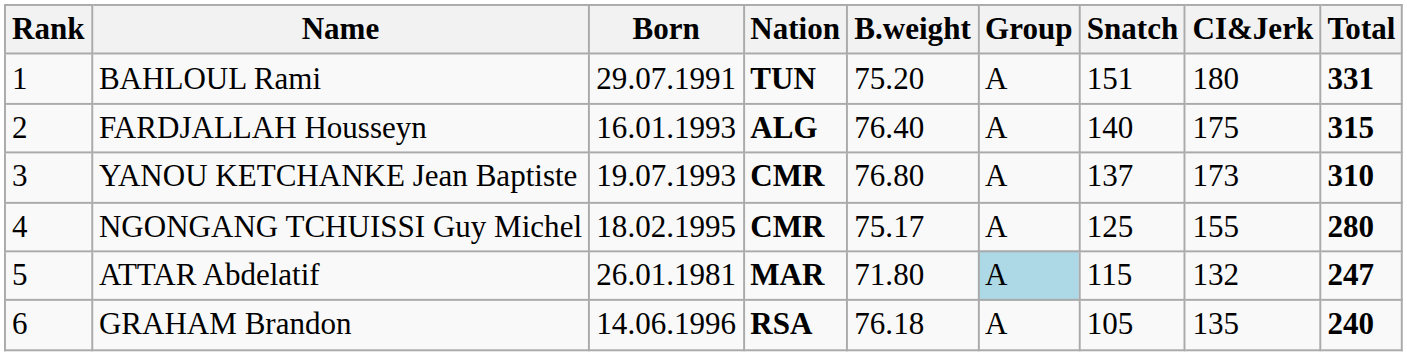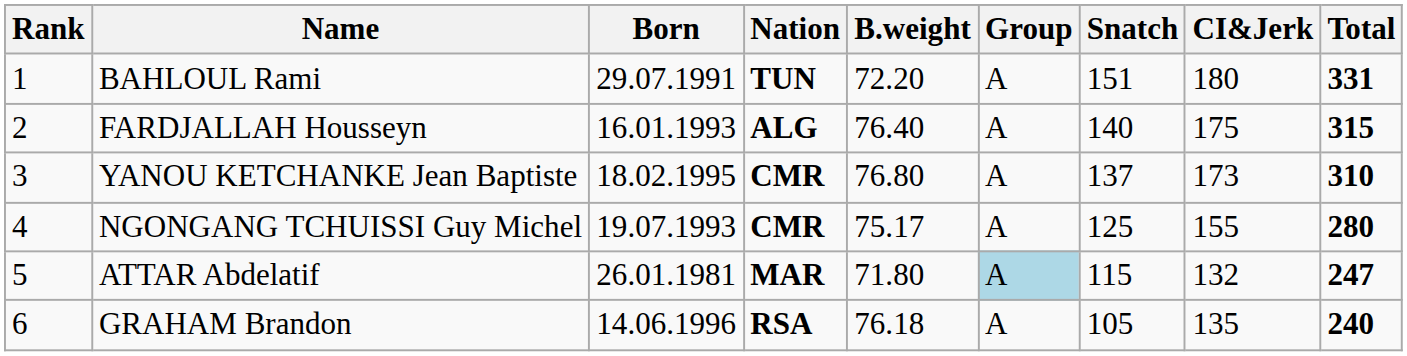 <table class="wikitable">
 <tr>
 <th>Rank</th>
 <th>Name</th>
 <th>Born</th>
 <th>Nation</th>
 <th>B.weight</th>
 <th>Group</th>
 <th>Snatch</th>
 <th>CI&Jerk</th>
 <th>Total</th>
 </tr>
 <tr>
 <td>1</td>
 <td>BAHLOUL Rami</td>
 <td>29.07.1991</td>
 <td><strong>TUN</strong></td>
-<td>75.20</td>
+<td>72.20</td>
 <td>A</td>
 <td>151</td>
 <td>180</td>
 <td><strong>331</strong></td>
 </tr>
 <tr>
 <td>2</td>
 <td>FARDJALLAH Housseyn</td>
 <td>16.01.1993</td>
 <td><strong>ALG</strong></td>
 <td>76.40</td>
 <td>A</td>
 <td>140</td>
 <td>175</td>
 <td><strong>315</strong></td>
 </tr>
 <tr>
 <td>3</td>
 <td>YANOU KETCHANKE Jean Baptiste</td>
-<td>19.07.1993</td>
+<td>18.02.1995</td>
 <td><strong>CMR</strong></td>
 <td>76.80</td>
 <td>A</td>
 <td>137</td>
 <td>173</td>
 <td><strong>310</strong></td>
 </tr>
 <tr>
 <td>4</td>
 <td>NGONGANG TCHUISSI Guy Michel</td>
-<td>18.02.1995</td>
+<td>19.07.1993</td>
 <td><strong>CMR</strong></td>
 <td>75.17</td>
 <td>A</td>
 <td>125</td>
 <td>155</td>
 <td><strong>280</strong></td>
 </tr>
 <tr>
 <td>5</td>
 <td>ATTAR Abdelatif</td>
 <td>26.01.1981</td>
 <td><strong>MAR</strong></td>
 <td>71.80</td>
 <td style="background: lightblue;">A</td>
 <td>115</td>
 <td>132</td>
 <td><strong>247</strong></td>
 </tr>
 <tr>
 <td>6</td>
 <td>GRAHAM Brandon</td>
 <td>14.06.1996</td>
 <td><strong>RSA</strong></td>
 <td>76.18</td>
 <td>A</td>
 <td>105</td>
 <td>135</td>
 <td><strong>240</strong></td>
 </tr>
 </table>
